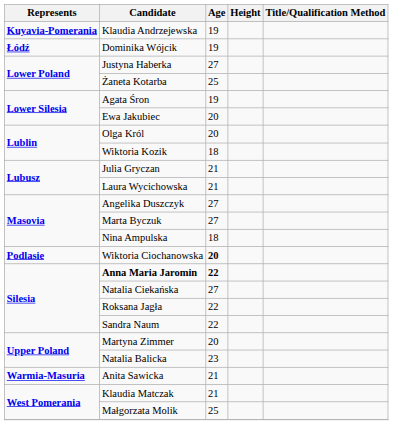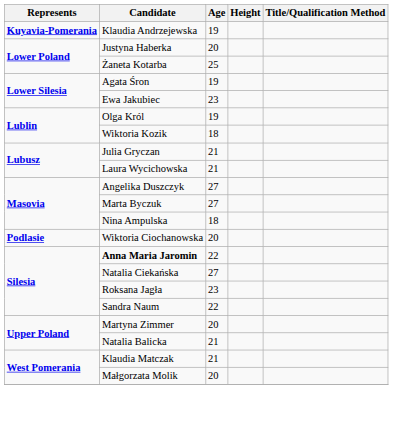 <table class="wikitable sortable" style="font-size: 95%;">
 <tr>
 <th>Represents</th>
 <th>Candidate</th>
 <th>Age</th>
 <th>Height</th>
 <th>Title/Qualification Method</th>
 </tr>
 <tr>
 <td> <strong><a href='#'>Kuyavia-Pomerania</a></strong></td>
 <td>Klaudia Andrzejewska</td>
 <td>19</td>
 <td></td>
 <td></td>
 </tr>
 <tr>
-<td> <strong><a href='#'>Łódź</a></strong></td>
-<td>Dominika Wójcik</td>
-<td>19</td>
-<td></td>
-<td></td>
-</tr>
-<tr>
 <td rowspan="2"> <strong><a href='#'>Lower Poland</a></strong></td>
 <td>Justyna Haberka</td>
-<td>27</td>
+<td>20</td>
 <td></td>
 <td></td>
 </tr>
 <tr>
 <td>Żaneta Kotarba</td>
 <td>25</td>
 <td></td>
 <td></td>
 </tr>
 <tr>
 <td rowspan="2"> <strong><a href='#'>Lower Silesia</a></strong></td>
 <td>Agata Śron</td>
 <td>19</td>
 <td></td>
 <td></td>
 </tr>
 <tr>
 <td>Ewa Jakubiec</td>
-<td>20</td>
+<td>23</td>
 <td></td>
 <td></td>
 </tr>
 <tr>
 <td rowspan="2"> <strong><a href='#'>Lublin</a></strong></td>
 <td>Olga Król</td>
-<td>20</td>
+<td>19</td>
 <td></td>
 <td></td>
 </tr>
 <tr>
 <td>Wiktoria Kozik</td>
 <td>18</td>
 <td></td>
 <td></td>
 </tr>
 <tr>
 <td rowspan="2"> <strong><a href='#'>Lubusz</a></strong></td>
 <td>Julia Gryczan</td>
 <td>21</td>
 <td></td>
 <td></td>
 </tr>
 <tr>
 <td>Laura Wycichowska</td>
 <td>21</td>
 <td></td>
 <td></td>
 </tr>
 <tr>
 <td rowspan="3"> <strong><a href='#'>Masovia</a></strong></td>
 <td>Angelika Duszczyk</td>
 <td>27</td>
 <td></td>
 <td></td>
 </tr>
 <tr>
 <td>Marta Byczuk</td>
 <td>27</td>
 <td></td>
 <td></td>
 </tr>
 <tr>
 <td>Nina Ampulska</td>
 <td>18</td>
 <td></td>
 <td></td>
 </tr>
 <tr>
 <td> <strong><a href='#'>Podlasie</a></strong></td>
 <td>Wiktoria Ciochanowska</td>
-<td><strong>20</strong></td>
+<td>20</td>
 <td></td>
 <td></td>
 </tr>
 <tr>
 <td rowspan="4"> <strong><a href='#'>Silesia</a></strong></td>
 <td><strong>Anna Maria Jaromin</strong></td>
-<td><strong>22</strong></td>
+<td>22</td>
 <td></td>
 <td></td>
 </tr>
 <tr>
 <td>Natalia Ciekańska</td>
 <td>27</td>
 <td></td>
 <td></td>
 </tr>
 <tr>
 <td>Roksana Jagła</td>
-<td>22</td>
+<td>23</td>
 <td></td>
 <td></td>
 </tr>
 <tr>
 <td>Sandra Naum</td>
 <td>22</td>
 <td></td>
 <td></td>
 </tr>
 <tr>
 <td rowspan="2"> <strong><a href='#'>Upper Poland</a></strong></td>
 <td>Martyna Zimmer</td>
 <td>20</td>
 <td></td>
 <td></td>
 </tr>
 <tr>
 <td>Natalia Balicka</td>
-<td>23</td>
-<td></td>
-<td></td>
-</tr>
-<tr>
-<td> <strong><a href='#'>Warmia-Masuria</a></strong></td>
-<td>Anita Sawicka</td>
 <td>21</td>
 <td></td>
 <td></td>
 </tr>
 <tr>
 <td rowspan="2"> <strong><a href='#'>West Pomerania</a></strong></td>
 <td>Klaudia Matczak</td>
 <td>21</td>
 <td></td>
 <td></td>
 </tr>
 <tr>
 <td>Małgorzata Molik</td>
-<td>25</td>
+<td>20</td>
 <td></td>
 <td></td>
 </tr>
 <tr>
 </tr>
 </table>
